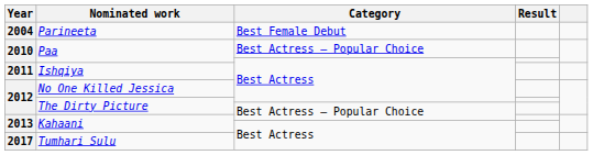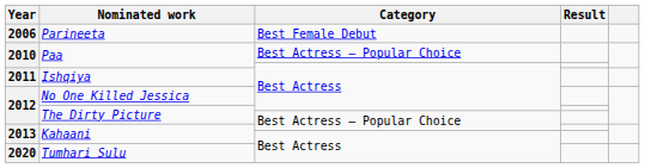 <table class="wikitable plainrowheaders" style="width:80%;">
 <tr>
 <th scope="col" style="width:4%;">Year</th>
 <th scope="col" style="width:35%;">Nominated work</th>
 <th scope="col" style="width:50%;">Category</th>
 <th scope="col" style="width:6%;">Result</th>
 <th scope="col" style="width:6%;"></th>
 </tr>
 <tr>
-<th scope="row">2004</th>
+<th scope="row">2006</th>
 <td><em><a href='#'>Parineeta</a></em></td>
 <td><a href='#'>Best Female Debut</a></td>
 <td></td>
 <td style="text-align:center;"></td>
 </tr>
 <tr>
 <th scope="row" rowspan="2">2010</th>
 <td rowspan="2"><em><a href='#'>Paa</a></em></td>
 <td><a href='#'>Best Actress – Popular Choice</a></td>
 <td></td>
 <td rowspan="2" style="text-align:center;"></td>
 </tr>
 <tr>
 <td rowspan="4"><a href='#'>Best Actress</a></td>
 <td></td>
 </tr>
 <tr>
 <th scope="row">2011</th>
 <td><em><a href='#'>Ishqiya</a></em></td>
 <td></td>
 <td style="text-align:center;"></td>
 </tr>
 <tr>
 <th scope="row" rowspan="3">2012</th>
 <td><em><a href='#'>No One Killed Jessica</a></em></td>
 <td></td>
 <td rowspan="3" style="text-align:center;"><br></td>
 </tr>
 <tr>
 <td rowspan="2"><em><a href='#'>The Dirty Picture</a></em></td>
 <td></td>
 </tr>
 <tr>
 <td rowspan="2">Best Actress – Popular Choice</td>
 <td></td>
 </tr>
 <tr>
 <th scope="row" rowspan="2">2013</th>
 <td rowspan="2"><em><a href='#'>Kahaani</a></em></td>
 <td></td>
 <td rowspan="2" style="text-align:center;"></td>
 </tr>
 <tr>
 <td rowspan="2">Best Actress</td>
 <td></td>
 </tr>
 <tr>
-<th scope="row">2017</th>
+<th scope="row">2020</th>
 <td><em><a href='#'>Tumhari Sulu</a></em></td>
 <td></td>
 <td style="text-align:center;"></td>
 </tr>
 </table>
